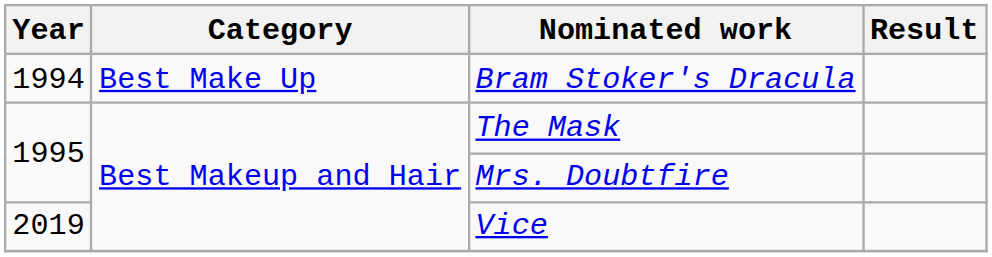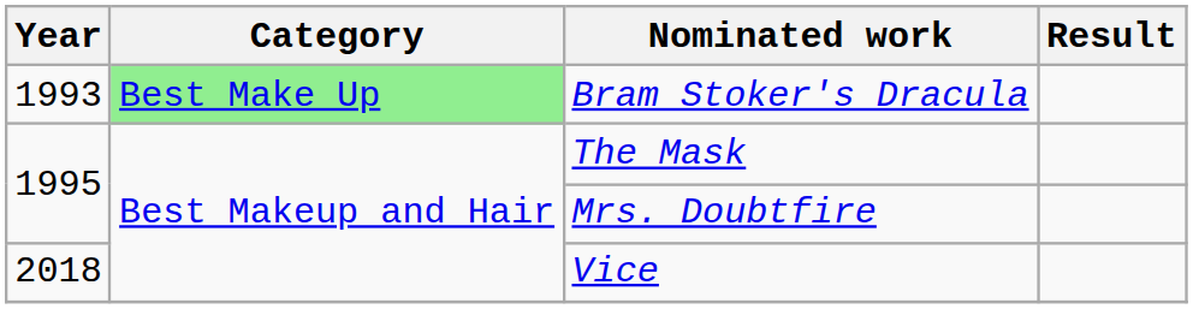 <table class="wikitable sortable">
 <tr>
 <th>Year</th>
 <th>Category</th>
 <th>Nominated work</th>
 <th>Result</th>
 </tr>
 <tr>
-<td>1994</td>
-<td><a href='#'>Best Make Up</a></td>
+<td>1993</td>
+<td style="background: lightgreen;"><a href='#'>Best Make Up</a></td>
 <td><em><a href='#'>Bram Stoker's Dracula</a></em></td>
 <td></td>
 </tr>
 <tr>
 <td rowspan="2">1995</td>
 <td rowspan="3"><a href='#'>Best Makeup and Hair</a></td>
 <td><em><a href='#'>The Mask</a></em></td>
 <td></td>
 </tr>
 <tr>
 <td><em><a href='#'>Mrs. Doubtfire</a></em></td>
 <td></td>
 </tr>
 <tr>
-<td>2019</td>
+<td>2018</td>
 <td><em><a href='#'>Vice</a></em></td>
 <td></td>
 </tr>
 <tr>
 </tr>
 </table>
